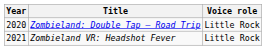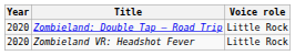 <table class="wikitable">
 <tr>
 <th>Year</th>
 <th>Title</th>
 <th>Voice role</th>
 </tr>
 <tr>
 <td>2020</td>
 <td><em><a href='#'>Zombieland: Double Tap – Road Trip</a></em></td>
 <td>Little Rock</td>
 </tr>
 <tr>
-<td>2021</td>
+<td>2020</td>
 <td><em>Zombieland VR: Headshot Fever</em></td>
 <td>Little Rock</td>
 </tr>
 </table>
